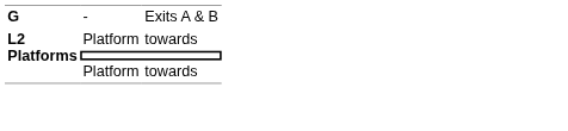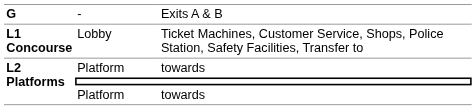 <table table border=0 cellspacing=0 cellpadding=3>
 <tr>
 <td style="border-top:solid 1px gray;" valign=top><strong>G</strong></td>
 <td style="border-top:solid 1px gray;" valign=top>-</td>
 <td style="border-top:solid 1px gray;" valign=top>Exits A & B</td>
+</tr>
+<tr>
+<td style="border-bottom:solid 1px gray; border-top:solid 1px gray;" valign=top width=50><strong>L1<br>Concourse</strong></td>
+<td style="border-bottom:solid 1px gray; border-top:solid 1px gray;" valign=top width=100> Lobby</td>
+<td style="border-bottom:solid 1px gray; border-top:solid 1px gray;" valign=top width=390>Ticket Machines, Customer Service, Shops, Police Station, Safety Facilities, Transfer to </td>
 </tr>
 <tr>
 <td style="border-bottom:solid 1px gray;" rowspan=3 valign=top><strong>L2<br>Platforms</strong></td>
 <td>Platform </td>
 <td>  towards  </td>
 </tr>
 <tr>
 <td style="border-right:solid 2px black;border-left:solid 2px black;border-top:solid 2px black;border-bottom:solid 2px black;text-align:center;" colspan=2></td>
 </tr>
 <tr>
 <td style="border-bottom:solid 1px gray;">Platform </td>
 <td style="border-bottom:solid 1px gray;"> towards   </td>
 </tr>
 </table>
